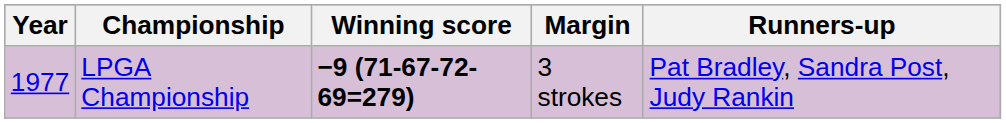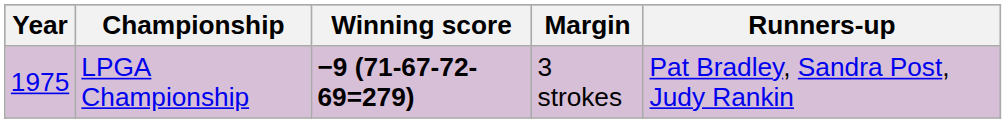 <table class="wikitable">
 <tr>
 <th>Year</th>
 <th>Championship</th>
 <th>Winning score</th>
 <th>Margin</th>
 <th>Runners-up</th>
 </tr>
 <tr style="background:#D8BFD8;">
-<td><a href='#'>1977</a></td>
+<td><a href='#'>1975</a></td>
 <td><a href='#'>LPGA Championship</a></td>
 <td><strong>−9 (71-67-72-69=279)</strong></td>
 <td>3 strokes</td>
 <td> <a href='#'>Pat Bradley</a>,  <a href='#'>Sandra Post</a>,  <a href='#'>Judy Rankin</a></td>
 </tr>
 </table>
